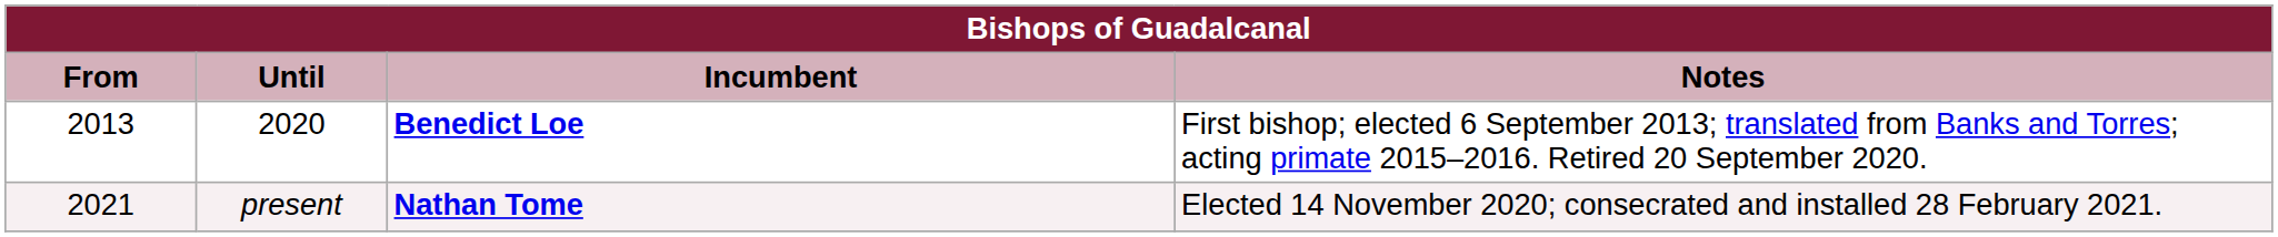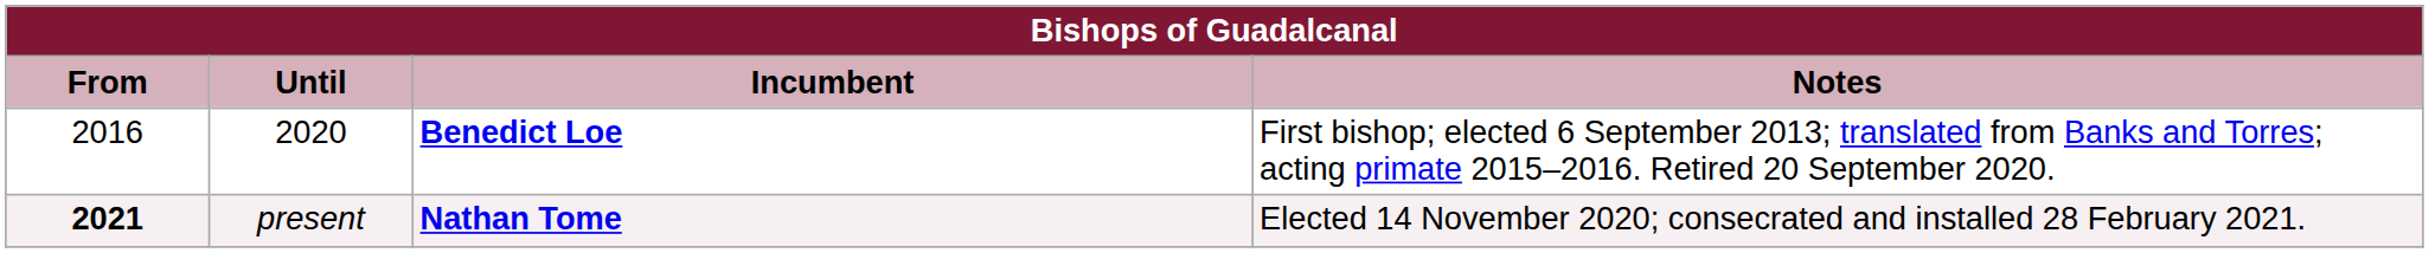 <table class="wikitable" style="width: 95%;">
 <tr>
 <th colspan="4" style="background-color: #7F1734; color: white;">Bishops of Guadalcanal</th>
 </tr>
 <tr>
 <th style="background-color: #D4B1BB; width: 8%;">From</th>
 <th style="background-color: #D4B1BB; width: 8%;">Until</th>
 <th style="background-color: #D4B1BB; width: 33%;">Incumbent</th>
 <th style="background-color: #D4B1BB; width: 46%;">Notes</th>
 </tr>
 <tr valign="top" style="background-color: white;">
-<td style="text-align: center;">2013</td>
+<td style="text-align: center;">2016</td>
 <td style="text-align: center;">2020</td>
 <td><strong><a href='#'>Benedict Loe</a></strong></td>
 <td>First bishop; elected 6 September 2013; <a href='#'>translated</a> from <a href='#'>Banks and Torres</a>; acting <a href='#'>primate</a> 2015–2016. Retired 20 September 2020.</td>
 </tr>
 <tr valign="top" style="background-color: #F7F0F2;">
-<td style="text-align: center;">2021</td>
+<td style="text-align: center;"><strong>2021</strong></td>
 <td style="text-align: center;"><em>present</em></td>
 <td><strong><a href='#'>Nathan Tome</a></strong></td>
 <td>Elected 14 November 2020; consecrated and installed 28 February 2021.</td>
 </tr>
 </table>
